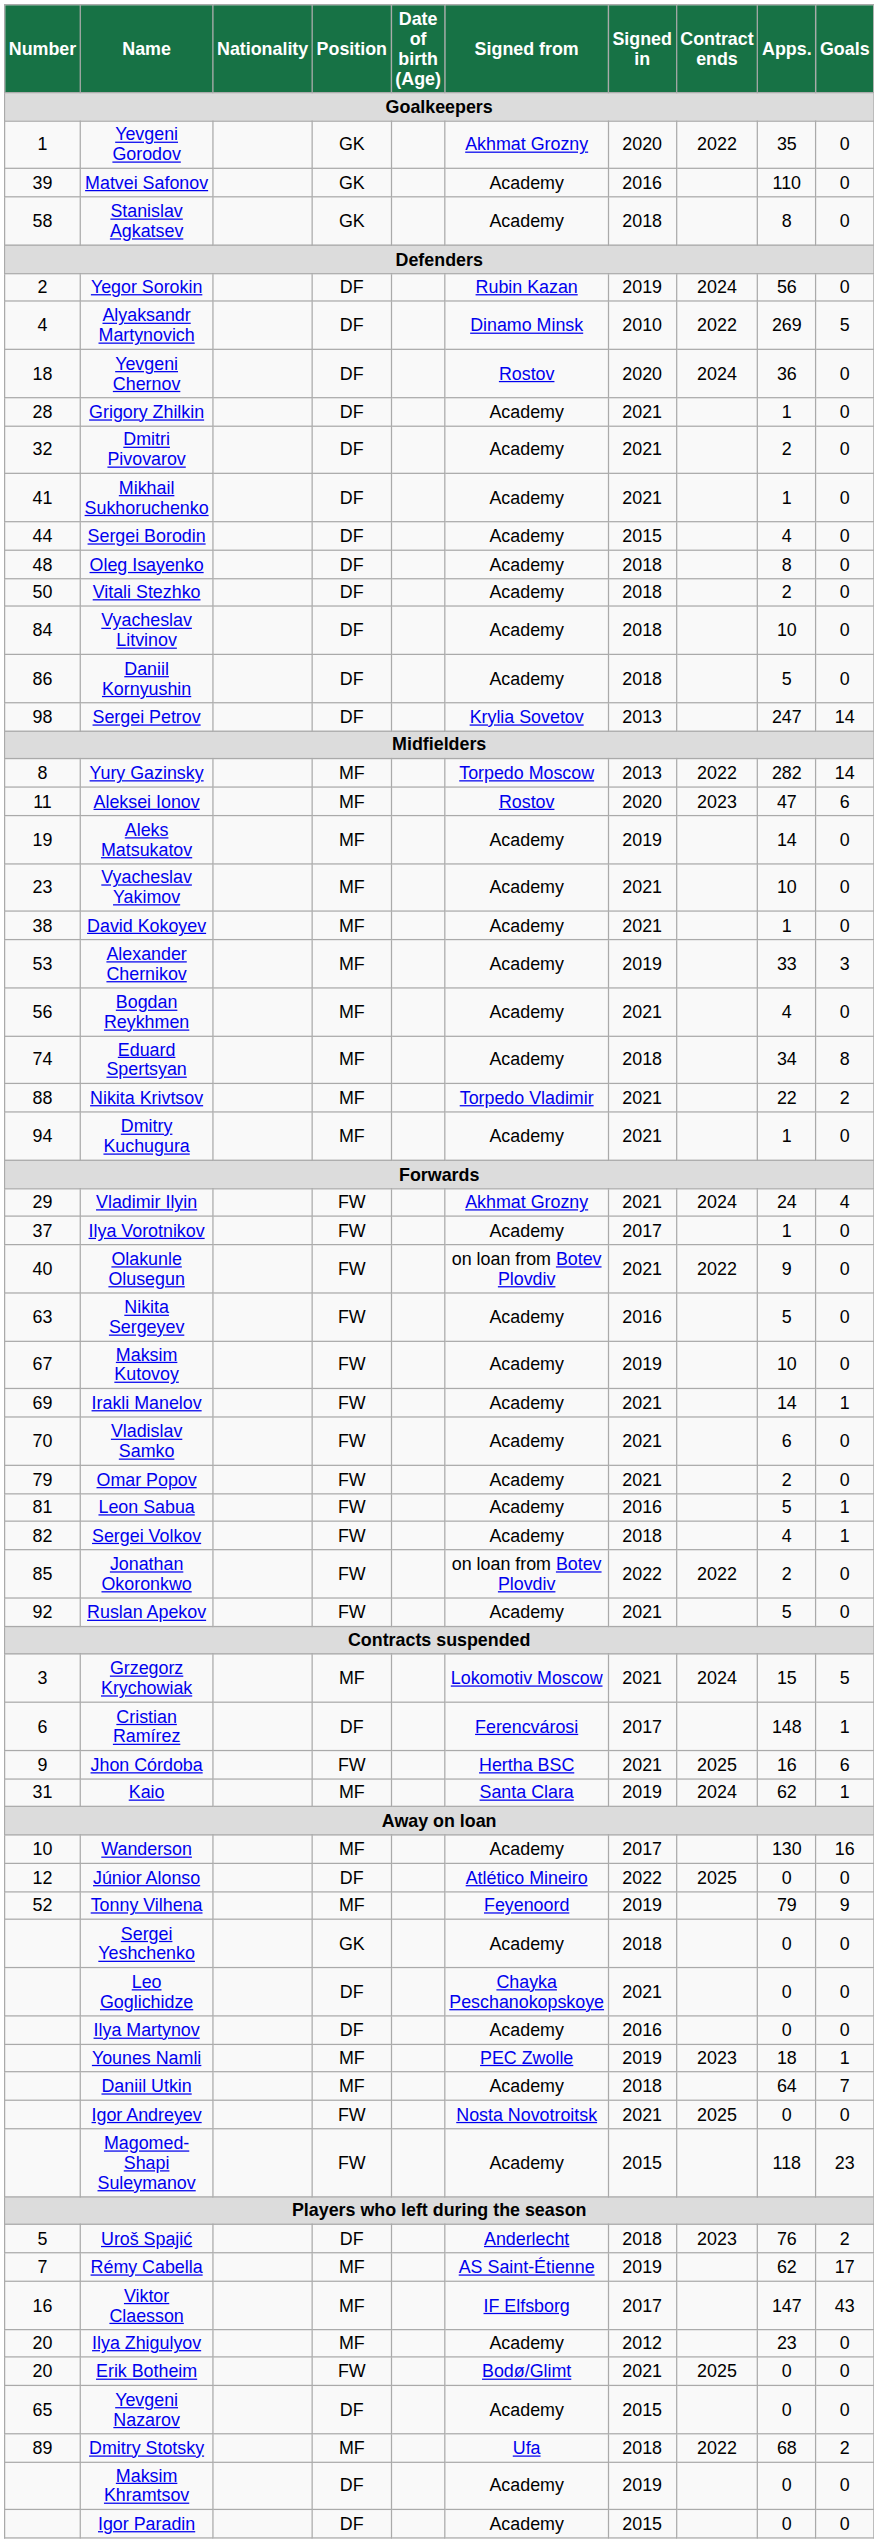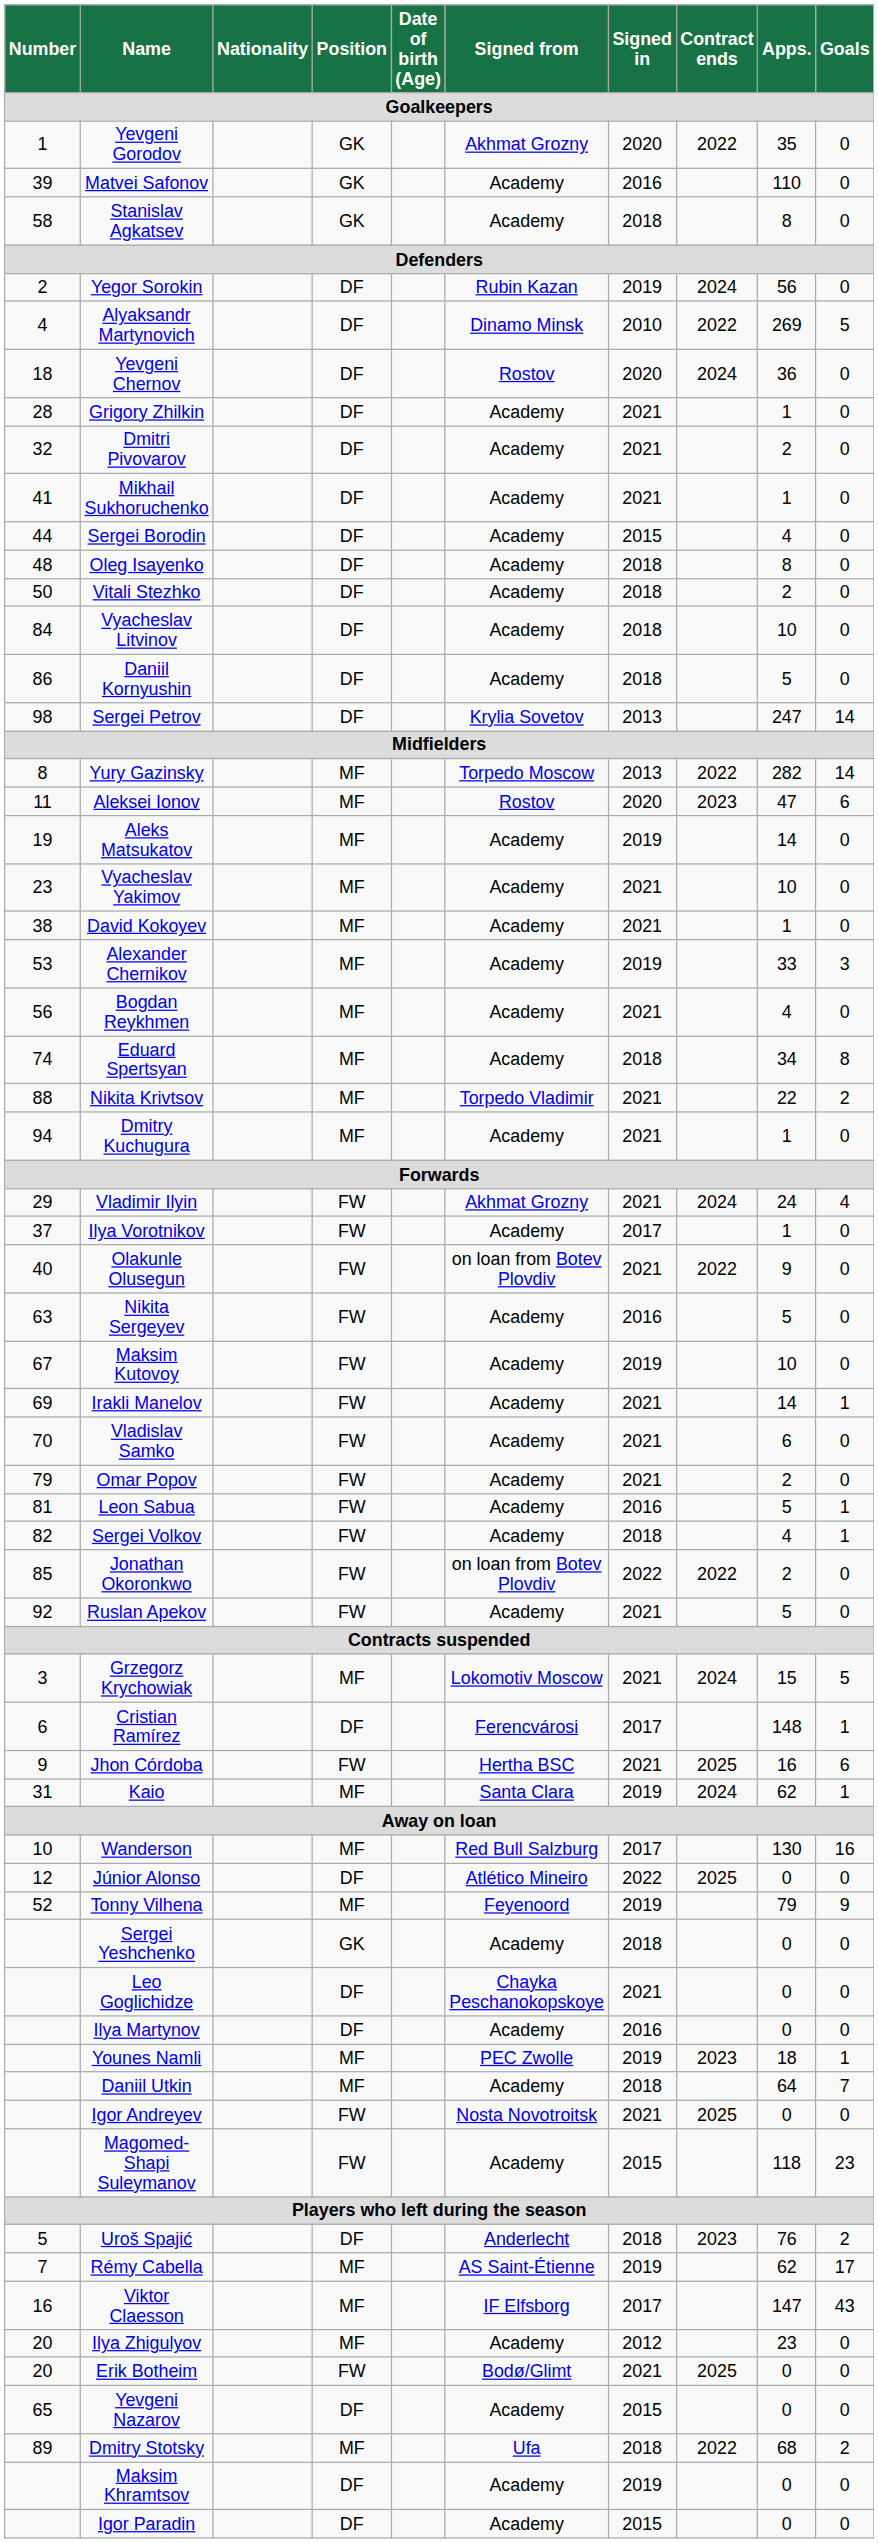 <table class="wikitable"  style="text-align:center; font-size:90%; width:95%;">
 <tr>
 <th style="background:#177245; color:#FFFFFF; text-align:center;">Number</th>
 <th style="background:#177245; color:#FFFFFF; text-align:center;">Name</th>
 <th style="background:#177245; color:#FFFFFF; text-align:center;">Nationality</th>
 <th style="background:#177245; color:#FFFFFF; text-align:center;">Position</th>
 <th style="background:#177245; color:#FFFFFF; text-align:center;">Date of birth (Age)</th>
 <th style="background:#177245; color:#FFFFFF; text-align:center;">Signed from</th>
 <th style="background:#177245; color:#FFFFFF; text-align:center;">Signed in</th>
 <th style="background:#177245; color:#FFFFFF; text-align:center;">Contract ends</th>
 <th style="background:#177245; color:#FFFFFF; text-align:center;">Apps.</th>
 <th style="background:#177245; color:#FFFFFF; text-align:center;">Goals</th>
 </tr>
 <tr>
 <th colspan="11"  style="background:#dcdcdc; text-align:center;">Goalkeepers</th>
 </tr>
 <tr>
 <td>1</td>
 <td><a href='#'>Yevgeni Gorodov</a></td>
 <td></td>
 <td>GK</td>
 <td></td>
 <td><a href='#'>Akhmat Grozny</a></td>
 <td>2020</td>
 <td>2022</td>
 <td>35</td>
 <td>0</td>
 </tr>
 <tr>
 <td>39</td>
 <td><a href='#'>Matvei Safonov</a></td>
 <td></td>
 <td>GK</td>
 <td></td>
 <td>Academy</td>
 <td>2016</td>
 <td></td>
 <td>110</td>
 <td>0</td>
 </tr>
 <tr>
 <td>58</td>
 <td><a href='#'>Stanislav Agkatsev</a></td>
 <td></td>
 <td>GK</td>
 <td></td>
 <td>Academy</td>
 <td>2018</td>
 <td></td>
 <td>8</td>
 <td>0</td>
 </tr>
 <tr>
 <th colspan="11"  style="background:#dcdcdc; text-align:center;">Defenders</th>
 </tr>
 <tr>
 <td>2</td>
 <td><a href='#'>Yegor Sorokin</a></td>
 <td></td>
 <td>DF</td>
 <td></td>
 <td><a href='#'>Rubin Kazan</a></td>
 <td>2019</td>
 <td>2024</td>
 <td>56</td>
 <td>0</td>
 </tr>
 <tr>
 <td>4</td>
 <td><a href='#'>Alyaksandr Martynovich</a></td>
 <td></td>
 <td>DF</td>
 <td></td>
 <td><a href='#'>Dinamo Minsk</a></td>
 <td>2010</td>
 <td>2022</td>
 <td>269</td>
 <td>5</td>
 </tr>
 <tr>
 <td>18</td>
 <td><a href='#'>Yevgeni Chernov</a></td>
 <td></td>
 <td>DF</td>
 <td></td>
 <td><a href='#'>Rostov</a></td>
 <td>2020</td>
 <td>2024</td>
 <td>36</td>
 <td>0</td>
 </tr>
 <tr>
 <td>28</td>
 <td><a href='#'>Grigory Zhilkin</a></td>
 <td></td>
 <td>DF</td>
 <td></td>
 <td>Academy</td>
 <td>2021</td>
 <td></td>
 <td>1</td>
 <td>0</td>
 </tr>
 <tr>
 <td>32</td>
 <td><a href='#'>Dmitri Pivovarov</a></td>
 <td></td>
 <td>DF</td>
 <td></td>
 <td>Academy</td>
 <td>2021</td>
 <td></td>
 <td>2</td>
 <td>0</td>
 </tr>
 <tr>
 <td>41</td>
 <td><a href='#'>Mikhail Sukhoruchenko</a></td>
 <td></td>
 <td>DF</td>
 <td></td>
 <td>Academy</td>
 <td>2021</td>
 <td></td>
 <td>1</td>
 <td>0</td>
 </tr>
 <tr>
 <td>44</td>
 <td><a href='#'>Sergei Borodin</a></td>
 <td></td>
 <td>DF</td>
 <td></td>
 <td>Academy</td>
 <td>2015</td>
 <td></td>
 <td>4</td>
 <td>0</td>
 </tr>
 <tr>
 <td>48</td>
 <td><a href='#'>Oleg Isayenko</a></td>
 <td></td>
 <td>DF</td>
 <td></td>
 <td>Academy</td>
 <td>2018</td>
 <td></td>
 <td>8</td>
 <td>0</td>
 </tr>
 <tr>
 <td>50</td>
 <td><a href='#'>Vitali Stezhko</a></td>
 <td></td>
 <td>DF</td>
 <td></td>
 <td>Academy</td>
 <td>2018</td>
 <td></td>
 <td>2</td>
 <td>0</td>
 </tr>
 <tr>
 <td>84</td>
 <td><a href='#'>Vyacheslav Litvinov</a></td>
 <td></td>
 <td>DF</td>
 <td></td>
 <td>Academy</td>
 <td>2018</td>
 <td></td>
 <td>10</td>
 <td>0</td>
 </tr>
 <tr>
 <td>86</td>
 <td><a href='#'>Daniil Kornyushin</a></td>
 <td></td>
 <td>DF</td>
 <td></td>
 <td>Academy</td>
 <td>2018</td>
 <td></td>
 <td>5</td>
 <td>0</td>
 </tr>
 <tr>
 <td>98</td>
 <td><a href='#'>Sergei Petrov</a></td>
 <td></td>
 <td>DF</td>
 <td></td>
 <td><a href='#'>Krylia Sovetov</a></td>
 <td>2013</td>
 <td></td>
 <td>247</td>
 <td>14</td>
 </tr>
 <tr>
 <th colspan="11"  style="background:#dcdcdc; text-align:center;">Midfielders</th>
 </tr>
 <tr>
 <td>8</td>
 <td><a href='#'>Yury Gazinsky</a></td>
 <td></td>
 <td>MF</td>
 <td></td>
 <td><a href='#'>Torpedo Moscow</a></td>
 <td>2013</td>
 <td>2022</td>
 <td>282</td>
 <td>14</td>
 </tr>
 <tr>
 <td>11</td>
 <td><a href='#'>Aleksei Ionov</a></td>
 <td></td>
 <td>MF</td>
 <td></td>
 <td><a href='#'>Rostov</a></td>
 <td>2020</td>
 <td>2023</td>
 <td>47</td>
 <td>6</td>
 </tr>
 <tr>
 <td>19</td>
 <td><a href='#'>Aleks Matsukatov</a></td>
 <td></td>
 <td>MF</td>
 <td></td>
 <td>Academy</td>
 <td>2019</td>
 <td></td>
 <td>14</td>
 <td>0</td>
 </tr>
 <tr>
 <td>23</td>
 <td><a href='#'>Vyacheslav Yakimov</a></td>
 <td></td>
 <td>MF</td>
 <td></td>
 <td>Academy</td>
 <td>2021</td>
 <td></td>
 <td>10</td>
 <td>0</td>
 </tr>
 <tr>
 <td>38</td>
 <td><a href='#'>David Kokoyev</a></td>
 <td></td>
 <td>MF</td>
 <td></td>
 <td>Academy</td>
 <td>2021</td>
 <td></td>
 <td>1</td>
 <td>0</td>
 </tr>
 <tr>
 <td>53</td>
 <td><a href='#'>Alexander Chernikov</a></td>
 <td></td>
 <td>MF</td>
 <td></td>
 <td>Academy</td>
 <td>2019</td>
 <td></td>
 <td>33</td>
 <td>3</td>
 </tr>
 <tr>
 <td>56</td>
 <td><a href='#'>Bogdan Reykhmen</a></td>
 <td></td>
 <td>MF</td>
 <td></td>
 <td>Academy</td>
 <td>2021</td>
 <td></td>
 <td>4</td>
 <td>0</td>
 </tr>
 <tr>
 <td>74</td>
 <td><a href='#'>Eduard Spertsyan</a></td>
 <td></td>
 <td>MF</td>
 <td></td>
 <td>Academy</td>
 <td>2018</td>
 <td></td>
 <td>34</td>
 <td>8</td>
 </tr>
 <tr>
 <td>88</td>
 <td><a href='#'>Nikita Krivtsov</a></td>
 <td></td>
 <td>MF</td>
 <td></td>
 <td><a href='#'>Torpedo Vladimir</a></td>
 <td>2021</td>
 <td></td>
 <td>22</td>
 <td>2</td>
 </tr>
 <tr>
 <td>94</td>
 <td><a href='#'>Dmitry Kuchugura</a></td>
 <td></td>
 <td>MF</td>
 <td></td>
 <td>Academy</td>
 <td>2021</td>
 <td></td>
 <td>1</td>
 <td>0</td>
 </tr>
 <tr>
 <th colspan="11"  style="background:#dcdcdc; text-align:center;">Forwards</th>
 </tr>
 <tr>
 <td>29</td>
 <td><a href='#'>Vladimir Ilyin</a></td>
 <td></td>
 <td>FW</td>
 <td></td>
 <td><a href='#'>Akhmat Grozny</a></td>
 <td>2021</td>
 <td>2024</td>
 <td>24</td>
 <td>4</td>
 </tr>
 <tr>
 <td>37</td>
 <td><a href='#'>Ilya Vorotnikov</a></td>
 <td></td>
 <td>FW</td>
 <td></td>
 <td>Academy</td>
 <td>2017</td>
 <td></td>
 <td>1</td>
 <td>0</td>
 </tr>
 <tr>
 <td>40</td>
 <td><a href='#'>Olakunle Olusegun</a></td>
 <td></td>
 <td>FW</td>
 <td></td>
 <td>on loan from <a href='#'>Botev Plovdiv</a></td>
 <td>2021</td>
 <td>2022</td>
 <td>9</td>
 <td>0</td>
 </tr>
 <tr>
 <td>63</td>
 <td><a href='#'>Nikita Sergeyev</a></td>
 <td></td>
 <td>FW</td>
 <td></td>
 <td>Academy</td>
 <td>2016</td>
 <td></td>
 <td>5</td>
 <td>0</td>
 </tr>
 <tr>
 <td>67</td>
 <td><a href='#'>Maksim Kutovoy</a></td>
 <td></td>
 <td>FW</td>
 <td></td>
 <td>Academy</td>
 <td>2019</td>
 <td></td>
 <td>10</td>
 <td>0</td>
 </tr>
 <tr>
 <td>69</td>
 <td><a href='#'>Irakli Manelov</a></td>
 <td></td>
 <td>FW</td>
 <td></td>
 <td>Academy</td>
 <td>2021</td>
 <td></td>
 <td>14</td>
 <td>1</td>
 </tr>
 <tr>
 <td>70</td>
 <td><a href='#'>Vladislav Samko</a></td>
 <td></td>
 <td>FW</td>
 <td></td>
 <td>Academy</td>
 <td>2021</td>
 <td></td>
 <td>6</td>
 <td>0</td>
 </tr>
 <tr>
 <td>79</td>
 <td><a href='#'>Omar Popov</a></td>
 <td></td>
 <td>FW</td>
 <td></td>
 <td>Academy</td>
 <td>2021</td>
 <td></td>
 <td>2</td>
 <td>0</td>
 </tr>
 <tr>
 <td>81</td>
 <td><a href='#'>Leon Sabua</a></td>
 <td></td>
 <td>FW</td>
 <td></td>
 <td>Academy</td>
 <td>2016</td>
 <td></td>
 <td>5</td>
 <td>1</td>
 </tr>
 <tr>
 <td>82</td>
 <td><a href='#'>Sergei Volkov</a></td>
 <td></td>
 <td>FW</td>
 <td></td>
 <td>Academy</td>
 <td>2018</td>
 <td></td>
 <td>4</td>
 <td>1</td>
 </tr>
 <tr>
 <td>85</td>
 <td><a href='#'>Jonathan Okoronkwo</a></td>
 <td></td>
 <td>FW</td>
 <td></td>
 <td>on loan from <a href='#'>Botev Plovdiv</a></td>
 <td>2022</td>
 <td>2022</td>
 <td>2</td>
 <td>0</td>
 </tr>
 <tr>
 <td>92</td>
 <td><a href='#'>Ruslan Apekov</a></td>
 <td></td>
 <td>FW</td>
 <td></td>
 <td>Academy</td>
 <td>2021</td>
 <td></td>
 <td>5</td>
 <td>0</td>
 </tr>
 <tr>
 <th colspan="11"  style="background:#dcdcdc; text-align:center;">Contracts suspended</th>
 </tr>
 <tr>
 <td>3</td>
 <td><a href='#'>Grzegorz Krychowiak</a></td>
 <td></td>
 <td>MF</td>
 <td></td>
 <td><a href='#'>Lokomotiv Moscow</a></td>
 <td>2021</td>
 <td>2024</td>
 <td>15</td>
 <td>5</td>
 </tr>
 <tr>
 <td>6</td>
 <td><a href='#'>Cristian Ramírez</a></td>
 <td></td>
 <td>DF</td>
 <td></td>
 <td><a href='#'>Ferencvárosi</a></td>
 <td>2017</td>
 <td></td>
 <td>148</td>
 <td>1</td>
 </tr>
 <tr>
 <td>9</td>
 <td><a href='#'>Jhon Córdoba</a></td>
 <td></td>
 <td>FW</td>
 <td></td>
 <td><a href='#'>Hertha BSC</a></td>
 <td>2021</td>
 <td>2025</td>
 <td>16</td>
 <td>6</td>
 </tr>
 <tr>
 <td>31</td>
 <td><a href='#'>Kaio</a></td>
 <td></td>
 <td>MF</td>
 <td></td>
 <td><a href='#'>Santa Clara</a></td>
 <td>2019</td>
 <td>2024</td>
 <td>62</td>
 <td>1</td>
 </tr>
 <tr>
 <th colspan="11"  style="background:#dcdcdc; text-align:center;">Away on loan</th>
 </tr>
 <tr>
 <td>10</td>
 <td><a href='#'>Wanderson</a></td>
 <td></td>
 <td>MF</td>
 <td></td>
-<td>Academy</td>
+<td><a href='#'>Red Bull Salzburg</a></td>
 <td>2017</td>
 <td></td>
 <td>130</td>
 <td>16</td>
 </tr>
 <tr>
 <td>12</td>
 <td><a href='#'>Júnior Alonso</a></td>
 <td></td>
 <td>DF</td>
 <td></td>
 <td><a href='#'>Atlético Mineiro</a></td>
 <td>2022</td>
 <td>2025</td>
 <td>0</td>
 <td>0</td>
 </tr>
 <tr>
 <td>52</td>
 <td><a href='#'>Tonny Vilhena</a></td>
 <td></td>
 <td>MF</td>
 <td></td>
 <td><a href='#'>Feyenoord</a></td>
 <td>2019</td>
 <td></td>
 <td>79</td>
 <td>9</td>
 </tr>
 <tr>
 <td></td>
 <td><a href='#'>Sergei Yeshchenko</a></td>
 <td></td>
 <td>GK</td>
 <td></td>
 <td>Academy</td>
 <td>2018</td>
 <td></td>
 <td>0</td>
 <td>0</td>
 </tr>
 <tr>
 <td></td>
 <td><a href='#'>Leo Goglichidze</a></td>
 <td></td>
 <td>DF</td>
 <td></td>
 <td><a href='#'>Chayka Peschanokopskoye</a></td>
 <td>2021</td>
 <td></td>
 <td>0</td>
 <td>0</td>
 </tr>
 <tr>
 <td></td>
 <td><a href='#'>Ilya Martynov</a></td>
 <td></td>
 <td>DF</td>
 <td></td>
 <td>Academy</td>
 <td>2016</td>
 <td></td>
 <td>0</td>
 <td>0</td>
 </tr>
 <tr>
 <td></td>
 <td><a href='#'>Younes Namli</a></td>
 <td></td>
 <td>MF</td>
 <td></td>
 <td><a href='#'>PEC Zwolle</a></td>
 <td>2019</td>
 <td>2023</td>
 <td>18</td>
 <td>1</td>
 </tr>
 <tr>
 <td></td>
 <td><a href='#'>Daniil Utkin</a></td>
 <td></td>
 <td>MF</td>
 <td></td>
 <td>Academy</td>
 <td>2018</td>
 <td></td>
 <td>64</td>
 <td>7</td>
 </tr>
 <tr>
 <td></td>
 <td><a href='#'>Igor Andreyev</a></td>
 <td></td>
 <td>FW</td>
 <td></td>
 <td><a href='#'>Nosta Novotroitsk</a></td>
 <td>2021</td>
 <td>2025</td>
 <td>0</td>
 <td>0</td>
 </tr>
 <tr>
 <td></td>
 <td><a href='#'>Magomed-Shapi Suleymanov</a></td>
 <td></td>
 <td>FW</td>
 <td></td>
 <td>Academy</td>
 <td>2015</td>
 <td></td>
 <td>118</td>
 <td>23</td>
 </tr>
 <tr>
 <th colspan="11"  style="background:#dcdcdc; text-align:center;">Players who left during the season</th>
 </tr>
 <tr>
 <td>5</td>
 <td><a href='#'>Uroš Spajić</a></td>
 <td></td>
 <td>DF</td>
 <td></td>
 <td><a href='#'>Anderlecht</a></td>
 <td>2018</td>
 <td>2023</td>
 <td>76</td>
 <td>2</td>
 </tr>
 <tr>
 <td>7</td>
 <td><a href='#'>Rémy Cabella</a></td>
 <td></td>
 <td>MF</td>
 <td></td>
 <td><a href='#'>AS Saint-Étienne</a></td>
 <td>2019</td>
 <td></td>
 <td>62</td>
 <td>17</td>
 </tr>
 <tr>
 <td>16</td>
 <td><a href='#'>Viktor Claesson</a></td>
 <td></td>
 <td>MF</td>
 <td></td>
 <td><a href='#'>IF Elfsborg</a></td>
 <td>2017</td>
 <td></td>
 <td>147</td>
 <td>43</td>
 </tr>
 <tr>
 <td>20</td>
 <td><a href='#'>Ilya Zhigulyov</a></td>
 <td></td>
 <td>MF</td>
 <td></td>
 <td>Academy</td>
 <td>2012</td>
 <td></td>
 <td>23</td>
 <td>0</td>
 </tr>
 <tr>
 <td>20</td>
 <td><a href='#'>Erik Botheim</a></td>
 <td></td>
 <td>FW</td>
 <td></td>
 <td><a href='#'>Bodø/Glimt</a></td>
 <td>2021</td>
 <td>2025</td>
 <td>0</td>
 <td>0</td>
 </tr>
 <tr>
 <td>65</td>
 <td><a href='#'>Yevgeni Nazarov</a></td>
 <td></td>
 <td>DF</td>
 <td></td>
 <td>Academy</td>
 <td>2015</td>
 <td></td>
 <td>0</td>
 <td>0</td>
 </tr>
 <tr>
 <td>89</td>
 <td><a href='#'>Dmitry Stotsky</a></td>
 <td></td>
 <td>MF</td>
 <td></td>
 <td><a href='#'>Ufa</a></td>
 <td>2018</td>
 <td>2022</td>
 <td>68</td>
 <td>2</td>
 </tr>
 <tr>
 <td></td>
 <td><a href='#'>Maksim Khramtsov</a></td>
 <td></td>
 <td>DF</td>
 <td></td>
 <td>Academy</td>
 <td>2019</td>
 <td></td>
 <td>0</td>
 <td>0</td>
 </tr>
 <tr>
 <td></td>
 <td><a href='#'>Igor Paradin</a></td>
 <td></td>
 <td>DF</td>
 <td></td>
 <td>Academy</td>
 <td>2015</td>
 <td></td>
 <td>0</td>
 <td>0</td>
 </tr>
 </table>
